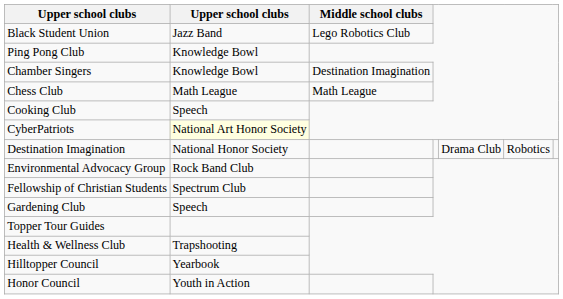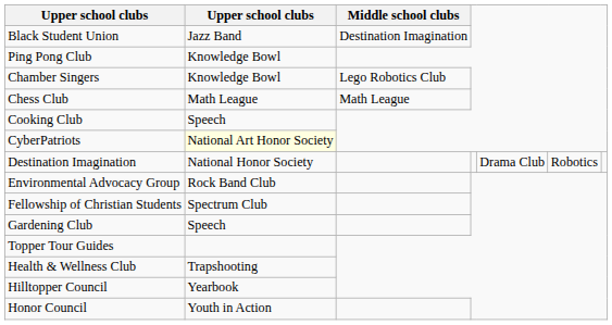 <table class="wikitable">
 <tr>
 <th>Upper school clubs</th>
 <th>Upper school clubs</th>
 <th>Middle school clubs</th>
 </tr>
 <tr>
 <td>Black Student Union</td>
 <td>Jazz Band</td>
-<td>Lego Robotics Club</td>
+<td>Destination Imagination</td>
 </tr>
 <tr>
 <td>Ping Pong Club</td>
 <td>Knowledge Bowl</td>
 </tr>
 <tr>
 <td>Chamber Singers</td>
 <td>Knowledge Bowl</td>
-<td>Destination Imagination</td>
+<td>Lego Robotics Club</td>
 </tr>
 <tr>
 <td>Chess Club</td>
 <td>Math League</td>
 <td>Math League</td>
 </tr>
 <tr>
 <td>Cooking Club</td>
 <td>Speech</td>
 </tr>
 <tr>
 <td>CyberPatriots</td>
 <td style="background: lightyellow;">National Art Honor Society</td>
 </tr>
 <tr>
 <td>Destination Imagination</td>
 <td>National Honor Society</td>
 <td></td>
 <td></td>
 <td>Drama Club</td>
 <td>Robotics</td>
 <td></td>
 </tr>
 <tr>
 <td>Environmental Advocacy Group</td>
 <td>Rock Band Club</td>
 <td></td>
 </tr>
 <tr>
 <td>Fellowship of Christian Students</td>
 <td>Spectrum Club</td>
 <td></td>
 </tr>
 <tr>
 <td>Gardening Club</td>
 <td>Speech</td>
 <td></td>
 </tr>
 <tr>
 <td>Topper Tour Guides</td>
 <td></td>
 </tr>
 <tr>
 <td>Health & Wellness Club</td>
 <td>Trapshooting</td>
 </tr>
 <tr>
 <td>Hilltopper Council</td>
 <td>Yearbook</td>
 </tr>
 <tr>
 <td>Honor Council</td>
 <td>Youth in Action</td>
 <td></td>
 </tr>
 </table>
